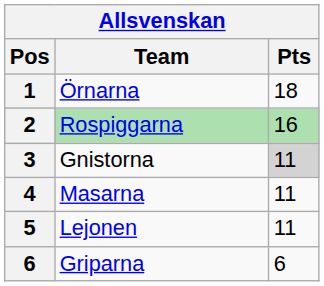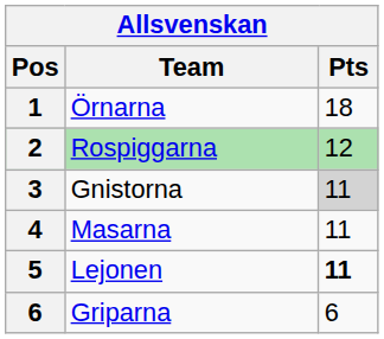 <table class="wikitable">
 <tr>
 <th colspan="3"><a href='#'>Allsvenskan</a></th>
 </tr>
 <tr>
 <th width=20>Pos</th>
 <th width=150>Team</th>
 <th width=30>Pts</th>
 </tr>
 <tr>
 <th>1</th>
 <td><a href='#'>Örnarna</a></td>
 <td>18</td>
 </tr>
 <tr style="background:#ACE1AF;">
 <th>2</th>
 <td><a href='#'>Rospiggarna</a></td>
-<td>16</td>
+<td>12</td>
 </tr>
 <tr>
 <th>3</th>
 <td>Gnistorna</td>
 <td style="background: lightgrey;">11</td>
 </tr>
 <tr>
 <th>4</th>
 <td><a href='#'>Masarna</a></td>
 <td>11</td>
 </tr>
 <tr>
 <th>5</th>
 <td><a href='#'>Lejonen</a></td>
-<td>11</td>
+<td><strong>11</strong></td>
 </tr>
 <tr>
 <th>6</th>
 <td><a href='#'>Griparna</a></td>
 <td>6</td>
 </tr>
 </table>
